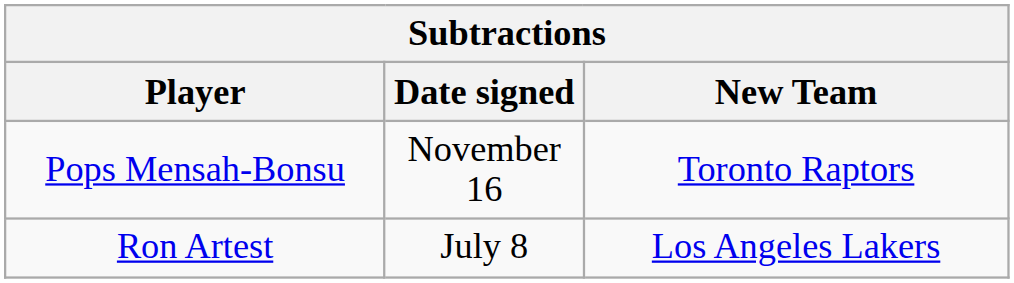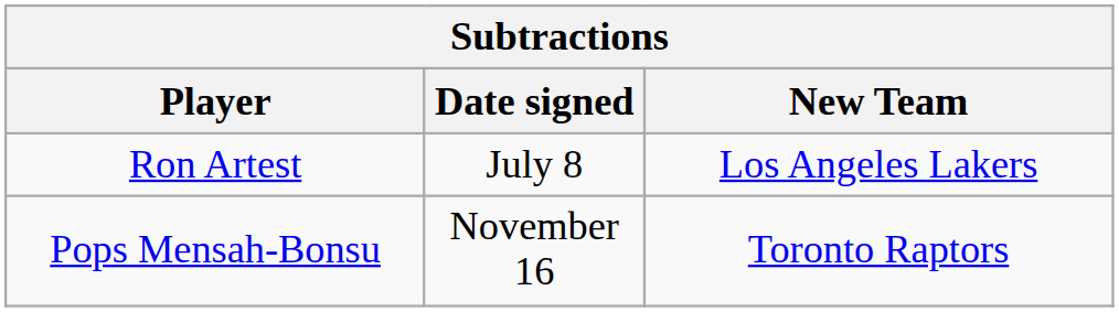 <table class="wikitable" style="text-align:center">
 <tr>
 <th colspan=3>Subtractions</th>
 </tr>
 <tr>
 <th style="width:160px">Player</th>
 <th style="width:80px">Date signed</th>
 <th style="width:180px">New Team</th>
 </tr>
 <tr>
+<td><a href='#'>Ron Artest</a></td>
+<td>July 8</td>
+<td><a href='#'>Los Angeles Lakers</a></td>
+</tr>
+<tr>
 <td><a href='#'>Pops Mensah-Bonsu</a></td>
 <td>November 16</td>
 <td><a href='#'>Toronto Raptors</a></td>
 </tr>
-<tr>
-<td><a href='#'>Ron Artest</a></td>
-<td>July 8</td>
-<td><a href='#'>Los Angeles Lakers</a></td>
-</tr>
 </table>
